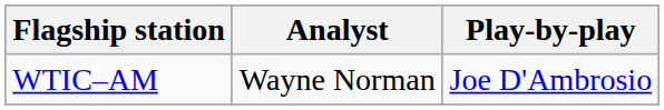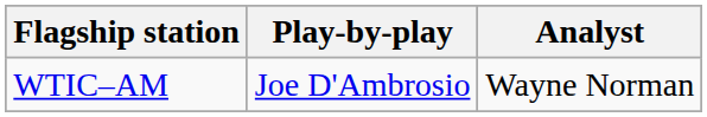 <table class="wikitable">
 <tr>
 <th>Flagship station</th>
+<th>Play-by-play</th>
 <th>Analyst</th>
-<th>Play-by-play</th>
 </tr>
 <tr>
 <td><a href='#'>WTIC–AM</a></td>
+<td><a href='#'>Joe D'Ambrosio</a></td>
 <td>Wayne Norman</td>
-<td><a href='#'>Joe D'Ambrosio</a></td>
 </tr>
 </table>
